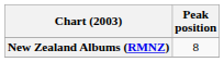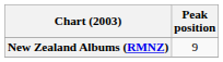 <table class="wikitable sortable plainrowheaders" style="text-align:center">
 <tr>
 <th scope="col">Chart (2003)</th>
 <th scope="col">Peak<br> position</th>
 </tr>
 <tr>
 </tr>
 <tr>
 <th scope="row">New Zealand Albums (<a href='#'>RMNZ</a>)</th>
-<td>8</td>
+<td>9</td>
 </tr>
 <tr>
 </tr>
 </table>
